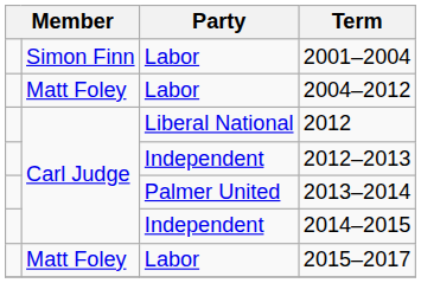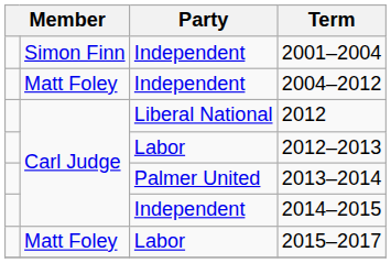 <table class="wikitable">
 <tr>
 <th colspan="2">Member</th>
 <th>Party</th>
 <th>Term</th>
 </tr>
 <tr>
 <td> </td>
 <td><a href='#'>Simon Finn</a></td>
-<td><a href='#'>Labor</a></td>
+<td><a href='#'>Independent</a></td>
 <td>2001–2004</td>
 </tr>
 <tr>
 <td> </td>
 <td><a href='#'>Matt Foley</a></td>
-<td><a href='#'>Labor</a></td>
+<td><a href='#'>Independent</a></td>
 <td>2004–2012</td>
 </tr>
 <tr>
 <td></td>
 <td rowspan="4"><a href='#'>Carl Judge</a></td>
 <td><a href='#'>Liberal National</a></td>
 <td>2012</td>
 </tr>
 <tr>
 <td></td>
-<td><a href='#'>Independent</a></td>
+<td><a href='#'>Labor</a></td>
 <td>2012–2013</td>
 </tr>
 <tr>
 <td></td>
 <td><a href='#'>Palmer United</a></td>
 <td>2013–2014</td>
 </tr>
 <tr>
 <td></td>
 <td><a href='#'>Independent</a></td>
 <td>2014–2015</td>
 </tr>
 <tr>
 <td> </td>
 <td><a href='#'>Matt Foley</a></td>
 <td><a href='#'>Labor</a></td>
 <td>2015–2017</td>
 </tr>
 <tr>
 </tr>
 </table>
